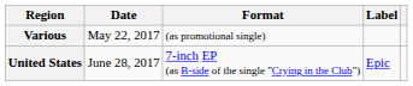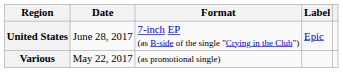 <table class="wikitable plainrowheaders">
 <tr>
 <th scope="col">Region</th>
 <th scope="col">Date</th>
 <th scope="col">Format</th>
 <th scope="col">Label</th>
 <th scope="col"></th>
 </tr>
 <tr>
+<th scope="row">United States</th>
+<td>June 28, 2017</td>
+<td><a href='#'>7-inch</a> <a href='#'>EP</a><br><small>(as <a href='#'>B-side</a> of the single "<a href='#'>Crying in the Club</a>")</small></td>
+<td><a href='#'>Epic</a></td>
+<td><br></td>
+</tr>
+<tr>
 <th scope="row">Various</th>
 <td>May 22, 2017</td>
 <td><small>(as promotional single)</small></td>
 <td></td>
 <td></td>
 </tr>
-<tr>
-<th scope="row">United States</th>
-<td>June 28, 2017</td>
-<td><a href='#'>7-inch</a> <a href='#'>EP</a><br><small>(as <a href='#'>B-side</a> of the single "<a href='#'>Crying in the Club</a>")</small></td>
-<td><a href='#'>Epic</a></td>
-<td><br></td>
-</tr>
 </table>
